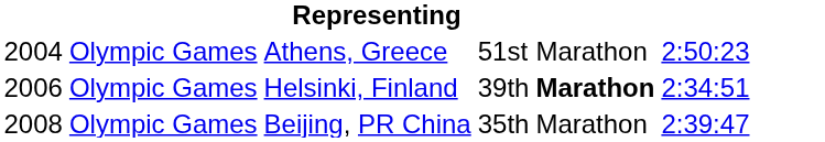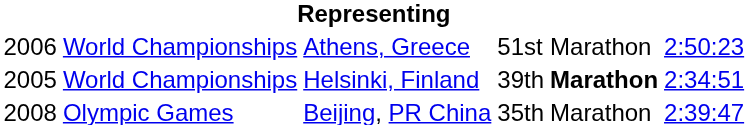 <table>
 <tr>
 <th colspan="6">Representing </th>
 </tr>
 <tr>
-<td>2004</td>
-<td><a href='#'>Olympic Games</a></td>
+<td>2006</td>
+<td><a href='#'>World Championships</a></td>
 <td><a href='#'>Athens, Greece</a></td>
 <td>51st</td>
 <td>Marathon</td>
 <td><a href='#'>2:50:23</a></td>
 </tr>
 <tr>
-<td>2006</td>
-<td><a href='#'>Olympic Games</a></td>
+<td>2005</td>
+<td><a href='#'>World Championships</a></td>
 <td><a href='#'>Helsinki, Finland</a></td>
 <td>39th</td>
 <td><strong>Marathon</strong></td>
 <td><a href='#'>2:34:51</a></td>
 </tr>
 <tr>
 <td>2008</td>
 <td><a href='#'>Olympic Games</a></td>
 <td><a href='#'>Beijing</a>, <a href='#'>PR China</a></td>
 <td>35th</td>
 <td>Marathon</td>
 <td><a href='#'>2:39:47</a></td>
 </tr>
 </table>
